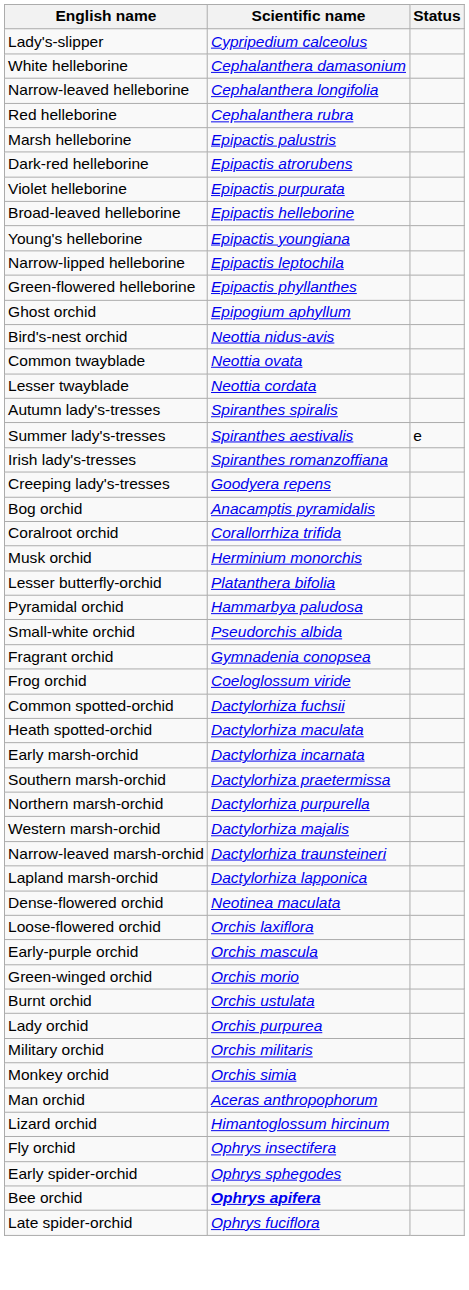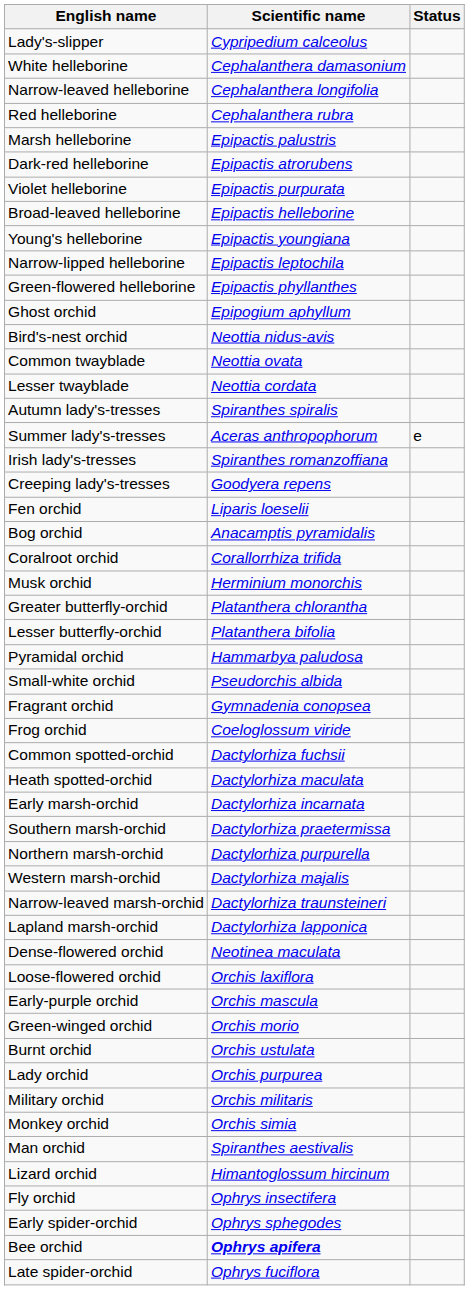 <table class="wikitable" |>
 <tr>
 <th>English name</th>
 <th>Scientific name</th>
 <th>Status</th>
 </tr>
 <tr>
 <td>Lady's-slipper</td>
 <td><em><a href='#'>Cypripedium calceolus</a></em></td>
 <td></td>
 </tr>
 <tr>
 <td>White helleborine</td>
 <td><em><a href='#'>Cephalanthera damasonium</a></em></td>
 <td></td>
 </tr>
 <tr>
 <td>Narrow-leaved helleborine</td>
 <td><em><a href='#'>Cephalanthera longifolia</a></em></td>
 <td></td>
 </tr>
 <tr>
 <td>Red helleborine</td>
 <td><em><a href='#'>Cephalanthera rubra</a></em></td>
 <td></td>
 </tr>
 <tr>
 <td>Marsh helleborine</td>
 <td><em><a href='#'>Epipactis palustris</a></em></td>
 <td></td>
 </tr>
 <tr>
 <td>Dark-red helleborine</td>
 <td><em><a href='#'>Epipactis atrorubens</a></em></td>
 <td></td>
 </tr>
 <tr>
 <td>Violet helleborine</td>
 <td><em><a href='#'>Epipactis purpurata</a></em></td>
 <td></td>
 </tr>
 <tr>
 <td>Broad-leaved helleborine</td>
 <td><em><a href='#'>Epipactis helleborine</a></em></td>
 <td></td>
 </tr>
 <tr>
 <td>Young's helleborine</td>
 <td><em><a href='#'>Epipactis youngiana</a></em></td>
 <td></td>
 </tr>
 <tr>
 <td>Narrow-lipped helleborine</td>
 <td><em><a href='#'>Epipactis leptochila</a></em></td>
 <td></td>
 </tr>
 <tr>
 <td>Green-flowered helleborine</td>
 <td><em><a href='#'>Epipactis phyllanthes</a></em></td>
 <td></td>
 </tr>
 <tr>
 <td>Ghost orchid</td>
 <td><em><a href='#'>Epipogium aphyllum</a></em></td>
 <td></td>
 </tr>
 <tr>
 <td>Bird's-nest orchid</td>
 <td><em><a href='#'>Neottia nidus-avis</a></em></td>
 <td></td>
 </tr>
 <tr>
 <td>Common twayblade</td>
 <td><em><a href='#'>Neottia ovata</a></em></td>
 <td></td>
 </tr>
 <tr>
 <td>Lesser twayblade</td>
 <td><em><a href='#'>Neottia cordata</a></em></td>
 <td></td>
 </tr>
 <tr>
 <td>Autumn lady's-tresses</td>
 <td><em><a href='#'>Spiranthes spiralis</a></em></td>
 <td></td>
 </tr>
 <tr>
 <td>Summer lady's-tresses</td>
-<td><em><a href='#'>Spiranthes aestivalis</a></em></td>
+<td><em><a href='#'>Aceras anthropophorum</a></em></td>
 <td>e</td>
 </tr>
 <tr>
 <td>Irish lady's-tresses</td>
 <td><em><a href='#'>Spiranthes romanzoffiana</a></em></td>
 <td></td>
 </tr>
 <tr>
 <td>Creeping lady's-tresses</td>
 <td><em><a href='#'>Goodyera repens</a></em></td>
+<td></td>
+</tr>
+<tr>
+<td>Fen orchid</td>
+<td><em><a href='#'>Liparis loeselii</a></em></td>
 <td></td>
 </tr>
 <tr>
 <td>Bog orchid</td>
 <td><em><a href='#'>Anacamptis pyramidalis</a></em></td>
 <td></td>
 </tr>
 <tr>
 <td>Coralroot orchid</td>
 <td><em><a href='#'>Corallorrhiza trifida</a></em></td>
 <td></td>
 </tr>
 <tr>
 <td>Musk orchid</td>
 <td><em><a href='#'>Herminium monorchis</a></em></td>
+<td></td>
+</tr>
+<tr>
+<td>Greater butterfly-orchid</td>
+<td><em><a href='#'>Platanthera chlorantha</a></em></td>
 <td></td>
 </tr>
 <tr>
 <td>Lesser butterfly-orchid</td>
 <td><em><a href='#'>Platanthera bifolia</a></em></td>
 <td></td>
 </tr>
 <tr>
 <td>Pyramidal orchid</td>
 <td><em><a href='#'>Hammarbya paludosa</a></em></td>
 <td></td>
 </tr>
 <tr>
 <td>Small-white orchid</td>
 <td><em><a href='#'>Pseudorchis albida</a></em></td>
 <td></td>
 </tr>
 <tr>
 <td>Fragrant orchid</td>
 <td><em><a href='#'>Gymnadenia conopsea</a></em></td>
 <td></td>
 </tr>
 <tr>
 <td>Frog orchid</td>
 <td><em><a href='#'>Coeloglossum viride</a></em></td>
 <td></td>
 </tr>
 <tr>
 <td>Common spotted-orchid</td>
 <td><em><a href='#'>Dactylorhiza fuchsii</a></em></td>
 <td></td>
 </tr>
 <tr>
 <td>Heath spotted-orchid</td>
 <td><em><a href='#'>Dactylorhiza maculata</a></em></td>
 <td></td>
 </tr>
 <tr>
 <td>Early marsh-orchid</td>
 <td><em><a href='#'>Dactylorhiza incarnata</a></em></td>
 <td></td>
 </tr>
 <tr>
 <td>Southern marsh-orchid</td>
 <td><em><a href='#'>Dactylorhiza praetermissa</a></em></td>
 <td></td>
 </tr>
 <tr>
 <td>Northern marsh-orchid</td>
 <td><em><a href='#'>Dactylorhiza purpurella</a></em></td>
 <td></td>
 </tr>
 <tr>
 <td>Western marsh-orchid</td>
 <td><em><a href='#'>Dactylorhiza majalis</a></em></td>
 <td></td>
 </tr>
 <tr>
 <td>Narrow-leaved marsh-orchid</td>
 <td><em><a href='#'>Dactylorhiza traunsteineri</a></em></td>
 <td></td>
 </tr>
 <tr>
 <td>Lapland marsh-orchid</td>
 <td><em><a href='#'>Dactylorhiza lapponica</a></em></td>
 <td></td>
 </tr>
 <tr>
 <td>Dense-flowered orchid</td>
 <td><em><a href='#'>Neotinea maculata</a></em></td>
 <td></td>
 </tr>
 <tr>
 <td>Loose-flowered orchid</td>
 <td><em><a href='#'>Orchis laxiflora</a></em></td>
 <td></td>
 </tr>
 <tr>
 <td>Early-purple orchid</td>
 <td><em><a href='#'>Orchis mascula</a></em></td>
 <td></td>
 </tr>
 <tr>
 <td>Green-winged orchid</td>
 <td><em><a href='#'>Orchis morio</a></em></td>
 <td></td>
 </tr>
 <tr>
 <td>Burnt orchid</td>
 <td><em><a href='#'>Orchis ustulata</a></em></td>
 <td></td>
 </tr>
 <tr>
 <td>Lady orchid</td>
 <td><em><a href='#'>Orchis purpurea</a></em></td>
 <td></td>
 </tr>
 <tr>
 <td>Military orchid</td>
 <td><em><a href='#'>Orchis militaris</a></em></td>
 <td></td>
 </tr>
 <tr>
 <td>Monkey orchid</td>
 <td><em><a href='#'>Orchis simia</a></em></td>
 <td></td>
 </tr>
 <tr>
 <td>Man orchid</td>
-<td><em><a href='#'>Aceras anthropophorum</a></em></td>
+<td><em><a href='#'>Spiranthes aestivalis</a></em></td>
 <td></td>
 </tr>
 <tr>
 <td>Lizard orchid</td>
 <td><em><a href='#'>Himantoglossum hircinum</a></em></td>
 <td></td>
 </tr>
 <tr>
 <td>Fly orchid</td>
 <td><em><a href='#'>Ophrys insectifera</a></em></td>
 <td></td>
 </tr>
 <tr>
 <td>Early spider-orchid</td>
 <td><em><a href='#'>Ophrys sphegodes</a></em></td>
 <td></td>
 </tr>
 <tr>
 <td>Bee orchid</td>
 <td><strong><em><a href='#'>Ophrys apifera</a></em></strong></td>
 <td></td>
 </tr>
 <tr>
 <td>Late spider-orchid</td>
 <td><em><a href='#'>Ophrys fuciflora</a></em></td>
 <td></td>
 </tr>
 </table>
